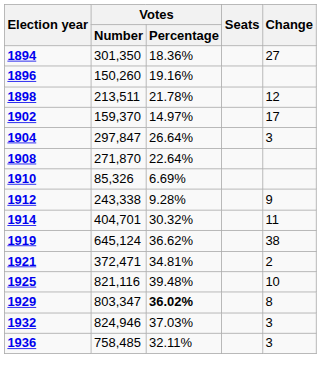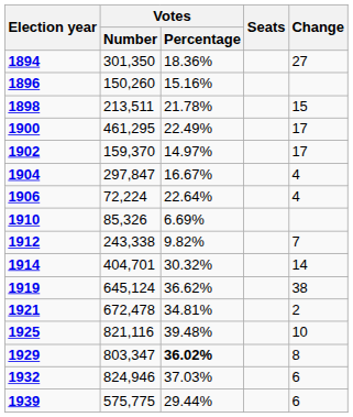 <table class="wikitable sortable">
 <tr>
 <th rowspan="2">Election year</th>
 <th colspan="2">Votes</th>
 <th rowspan="2">Seats</th>
 <th rowspan="2">Change</th>
 </tr>
 <tr>
 <th>Number</th>
 <th>Percentage</th>
 </tr>
 <tr>
 <td><a href='#'><strong>1894</strong></a></td>
 <td>301,350</td>
 <td>18.36%</td>
 <td></td>
 <td> 27</td>
 </tr>
 <tr>
 <td><a href='#'><strong>1896</strong></a></td>
 <td>150,260</td>
-<td>19.16%</td>
+<td>15.16%</td>
 <td></td>
 <td></td>
 </tr>
 <tr>
 <td><a href='#'><strong>1898</strong></a></td>
 <td>213,511</td>
 <td>21.78%</td>
 <td></td>
-<td> 12</td>
+<td> 15</td>
+</tr>
+<tr>
+<td><a href='#'><strong>1900</strong></a></td>
+<td>461,295</td>
+<td>22.49%</td>
+<td></td>
+<td> 17</td>
 </tr>
 <tr>
 <td><a href='#'><strong>1902</strong></a></td>
 <td>159,370</td>
 <td>14.97%</td>
 <td></td>
 <td> 17</td>
 </tr>
 <tr>
 <td><a href='#'><strong>1904</strong></a></td>
 <td>297,847</td>
-<td>26.64%</td>
+<td>16.67%</td>
 <td></td>
-<td> 3</td>
+<td> 4</td>
 </tr>
 <tr>
-<td><a href='#'><strong>1908</strong></a></td>
-<td>271,870</td>
+<td><a href='#'><strong>1906</strong></a></td>
+<td>72,224</td>
 <td>22.64%</td>
 <td></td>
-<td></td>
+<td> 4</td>
 </tr>
 <tr>
 <td><a href='#'><strong>1910</strong></a></td>
 <td>85,326</td>
 <td>6.69%</td>
 <td></td>
 <td></td>
 </tr>
 <tr>
 <td><a href='#'><strong>1912</strong></a></td>
 <td>243,338</td>
-<td>9.28%</td>
+<td>9.82%</td>
 <td></td>
-<td> 9</td>
+<td> 7</td>
 </tr>
 <tr>
 <td><strong><a href='#'>1914</a></strong></td>
 <td>404,701</td>
 <td>30.32%</td>
 <td></td>
-<td> 11</td>
+<td> 14</td>
 </tr>
 <tr>
 <td><a href='#'><strong>1919</strong></a></td>
 <td>645,124</td>
 <td>36.62%</td>
 <td></td>
 <td> 38</td>
 </tr>
 <tr>
 <td><a href='#'><strong>1921</strong></a></td>
-<td>372,471</td>
+<td>672,478</td>
 <td>34.81%</td>
 <td></td>
 <td> 2</td>
 </tr>
 <tr>
 <td><a href='#'><strong>1925</strong></a></td>
 <td>821,116</td>
 <td>39.48%</td>
 <td></td>
 <td> 10</td>
 </tr>
 <tr>
 <td><a href='#'><strong>1929</strong></a></td>
 <td>803,347</td>
 <td><strong>36.02%</strong></td>
 <td></td>
 <td> 8</td>
 </tr>
 <tr>
 <td><a href='#'><strong>1932</strong></a></td>
 <td>824,946</td>
 <td>37.03%</td>
 <td></td>
-<td> 3</td>
+<td> 6</td>
 </tr>
 <tr>
-<td><a href='#'><strong>1936</strong></a></td>
-<td>758,485</td>
-<td>32.11%</td>
+<td><a href='#'><strong>1939</strong></a></td>
+<td>575,775</td>
+<td>29.44%</td>
 <td></td>
-<td> 3</td>
+<td> 6</td>
 </tr>
 </table>
